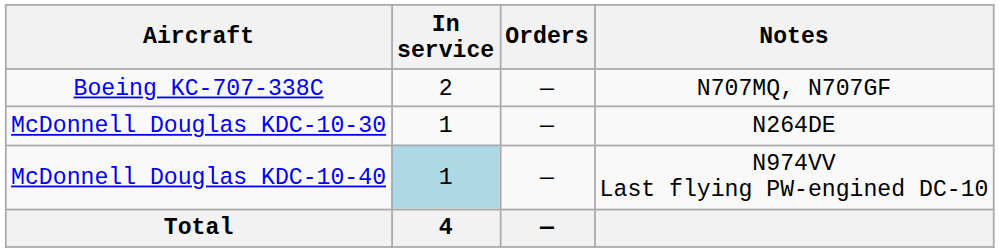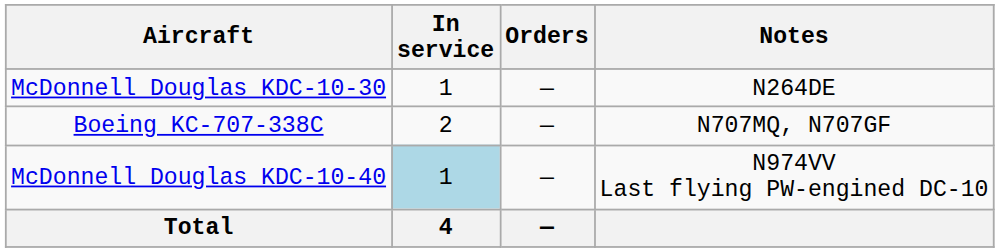 <table class="wikitable" style="margin:0.5em auto; text-align:center">
 <tr>
 <th>Aircraft</th>
 <th>In <br> service</th>
 <th>Orders</th>
 <th>Notes</th>
 </tr>
 <tr>
+<td><a href='#'>McDonnell Douglas KDC-10-30</a></td>
+<td>1</td>
+<td>—</td>
+<td>N264DE</td>
+</tr>
+<tr>
 <td><a href='#'>Boeing KC-707-338C</a></td>
 <td>2</td>
 <td>—</td>
 <td>N707MQ, N707GF</td>
-</tr>
-<tr>
-<td><a href='#'>McDonnell Douglas KDC-10-30</a></td>
-<td>1</td>
-<td>—</td>
-<td>N264DE</td>
 </tr>
 <tr>
 <td><a href='#'>McDonnell Douglas KDC-10-40</a></td>
 <td style="background: lightblue;">1</td>
 <td>—</td>
 <td>N974VV<br>Last flying PW-engined DC-10</td>
 </tr>
 <tr>
 <th>Total</th>
 <th>4</th>
 <th>—</th>
 <th></th>
 </tr>
 </table>
